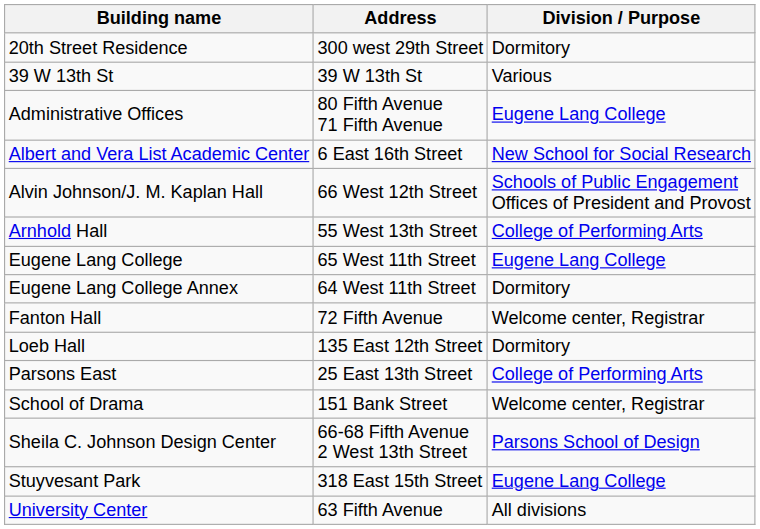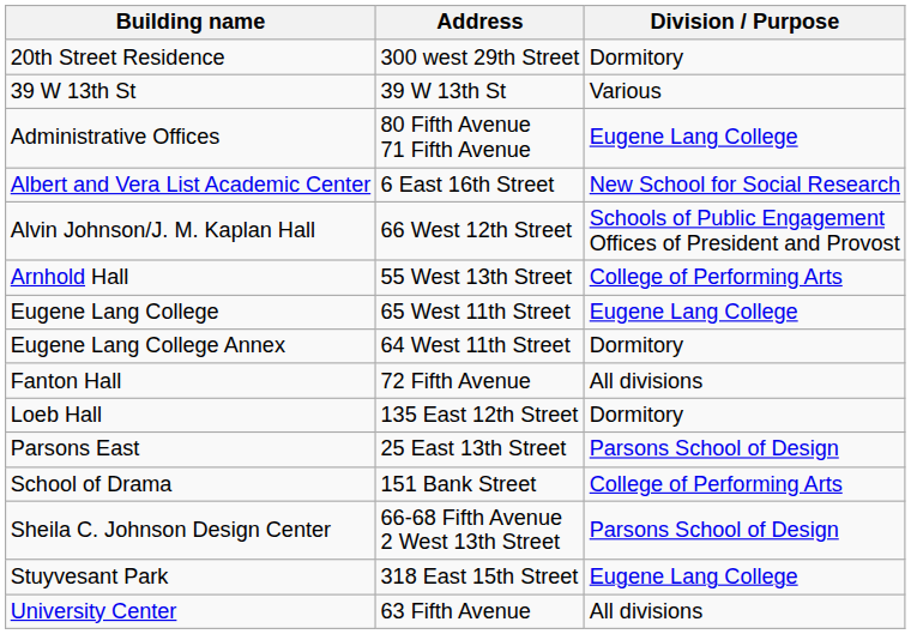 <table class="wikitable">
 <tr>
 <th style="font-weight: bold;">Building name</th>
 <th style="font-weight: bold;">Address</th>
 <th style="font-weight: bold;">Division / Purpose</th>
 </tr>
 <tr>
 <td>20th Street Residence</td>
 <td>300 west 29th Street</td>
 <td>Dormitory</td>
 </tr>
 <tr>
 <td>39 W 13th St</td>
 <td>39 W 13th St</td>
 <td>Various</td>
 </tr>
 <tr>
 <td>Administrative Offices</td>
 <td>80 Fifth Avenue<br>71 Fifth Avenue</td>
 <td><a href='#'>Eugene Lang College</a></td>
 </tr>
 <tr>
 <td><a href='#'>Albert and Vera List Academic Center</a></td>
 <td>6 East 16th Street</td>
 <td><a href='#'>New School for Social Research</a></td>
 </tr>
 <tr>
 <td>Alvin Johnson/J. M. Kaplan Hall</td>
 <td>66 West 12th Street</td>
 <td><a href='#'>Schools of Public Engagement</a><br>Offices of President and Provost</td>
 </tr>
 <tr>
 <td><a href='#'>Arnhold</a> Hall</td>
 <td>55 West 13th Street</td>
 <td><a href='#'>College of Performing Arts</a></td>
 </tr>
 <tr>
 <td>Eugene Lang College</td>
 <td>65 West 11th Street</td>
 <td><a href='#'>Eugene Lang College</a></td>
 </tr>
 <tr>
 <td>Eugene Lang College Annex</td>
 <td>64 West 11th Street</td>
 <td>Dormitory</td>
 </tr>
 <tr>
 <td>Fanton Hall</td>
 <td>72 Fifth Avenue</td>
-<td>Welcome center, Registrar</td>
+<td>All divisions</td>
 </tr>
 <tr>
 <td>Loeb Hall</td>
 <td>135 East 12th Street</td>
 <td>Dormitory</td>
 </tr>
 <tr>
 <td>Parsons East</td>
 <td>25 East 13th Street</td>
-<td><a href='#'>College of Performing Arts</a></td>
+<td><a href='#'>Parsons School of Design</a></td>
 </tr>
 <tr>
 <td>School of Drama</td>
 <td>151 Bank Street</td>
-<td>Welcome center, Registrar</td>
+<td><a href='#'>College of Performing Arts</a></td>
 </tr>
 <tr>
 <td>Sheila C. Johnson Design Center</td>
 <td>66-68 Fifth Avenue<br>2 West 13th Street</td>
 <td><a href='#'>Parsons School of Design</a></td>
 </tr>
 <tr>
 <td>Stuyvesant Park</td>
 <td>318 East 15th Street</td>
 <td><a href='#'>Eugene Lang College</a></td>
 </tr>
 <tr>
 <td><a href='#'>University Center</a></td>
 <td>63 Fifth Avenue</td>
 <td>All divisions</td>
 </tr>
 </table>
